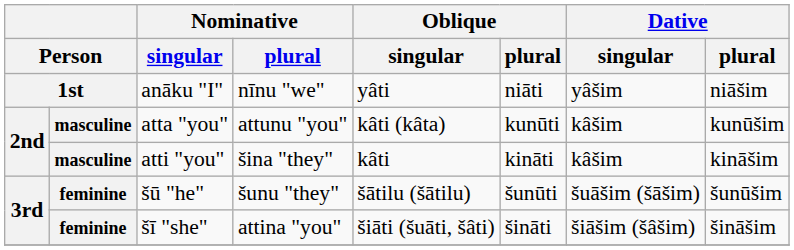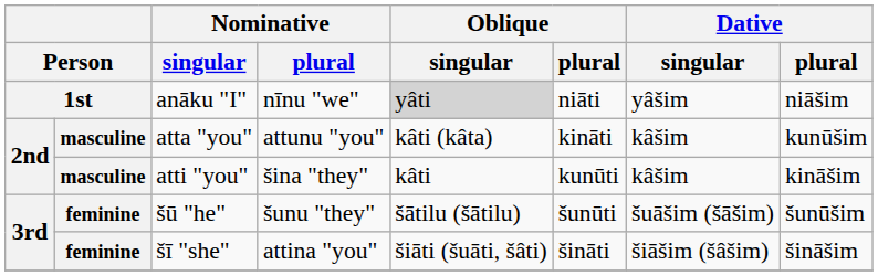 <table class="wikitable">
 <tr>
 <th colspan=2></th>
 <th colspan=2>Nominative</th>
 <th colspan=2>Oblique</th>
 <th colspan=2><a href='#'>Dative</a></th>
 </tr>
 <tr>
 <th colspan=2>Person</th>
 <th><a href='#'>singular</a></th>
 <th><a href='#'>plural</a></th>
 <th>singular</th>
 <th>plural</th>
 <th>singular</th>
 <th>plural</th>
 </tr>
 <tr>
 <th colspan=2>1st</th>
 <td>anāku "I"</td>
 <td>nīnu "we"</td>
-<td>yâti</td>
+<td style="background: lightgrey;">yâti</td>
 <td>niāti</td>
 <td>yâšim</td>
 <td>niāšim</td>
 </tr>
 <tr>
 <th rowspan=2>2nd</th>
 <th><small>masculine</small></th>
 <td>atta "you"</td>
 <td>attunu "you"</td>
 <td>kâti (kâta)</td>
-<td>kunūti</td>
+<td>kināti</td>
 <td>kâšim</td>
 <td>kunūšim</td>
 </tr>
 <tr>
 <th><small>masculine</small></th>
 <td>atti "you"</td>
 <td>šina "they"</td>
 <td>kâti</td>
-<td>kināti</td>
+<td>kunūti</td>
 <td>kâšim</td>
 <td>kināšim</td>
 </tr>
 <tr>
 <th rowspan=2>3rd</th>
 <th><small>feminine</small></th>
 <td>šū "he"</td>
 <td>šunu "they"</td>
 <td>šātilu (šātilu)</td>
 <td>šunūti</td>
 <td>šuāšim (šāšim)</td>
 <td>šunūšim</td>
 </tr>
 <tr>
 <th><small>feminine</small></th>
 <td>šī "she"</td>
 <td>attina "you"</td>
 <td>šiāti (šuāti, šâti)</td>
 <td>šināti</td>
 <td>šiāšim (šâšim)</td>
 <td>šināšim</td>
 </tr>
 <tr>
 </tr>
 </table>
